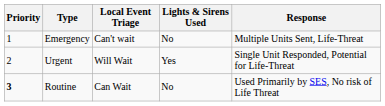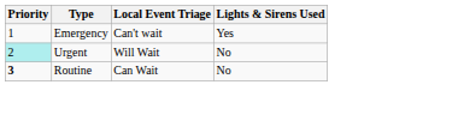 <table class="wikitable">
 <tr>
 <th>Priority</th>
 <th>Type</th>
 <th>Local Event Triage</th>
 <th>Lights & Sirens Used</th>
-<th>Response</th>
 </tr>
 <tr>
 <td>1</td>
 <td>Emergency</td>
 <td>Can't wait</td>
-<td>No</td>
-<td>Multiple Units Sent, Life-Threat</td>
+<td>Yes</td>
 </tr>
 <tr>
-<td>2</td>
+<td style="background: paleturquoise;">2</td>
 <td>Urgent</td>
 <td>Will Wait</td>
-<td>Yes</td>
-<td>Single Unit Responded, Potential for Life-Threat</td>
+<td>No</td>
 </tr>
 <tr>
 <td><strong>3</strong></td>
 <td>Routine</td>
 <td>Can Wait</td>
 <td>No</td>
-<td>Used Primarily by <a href='#'>SES</a>, No risk of Life Threat</td>
 </tr>
 </table>
